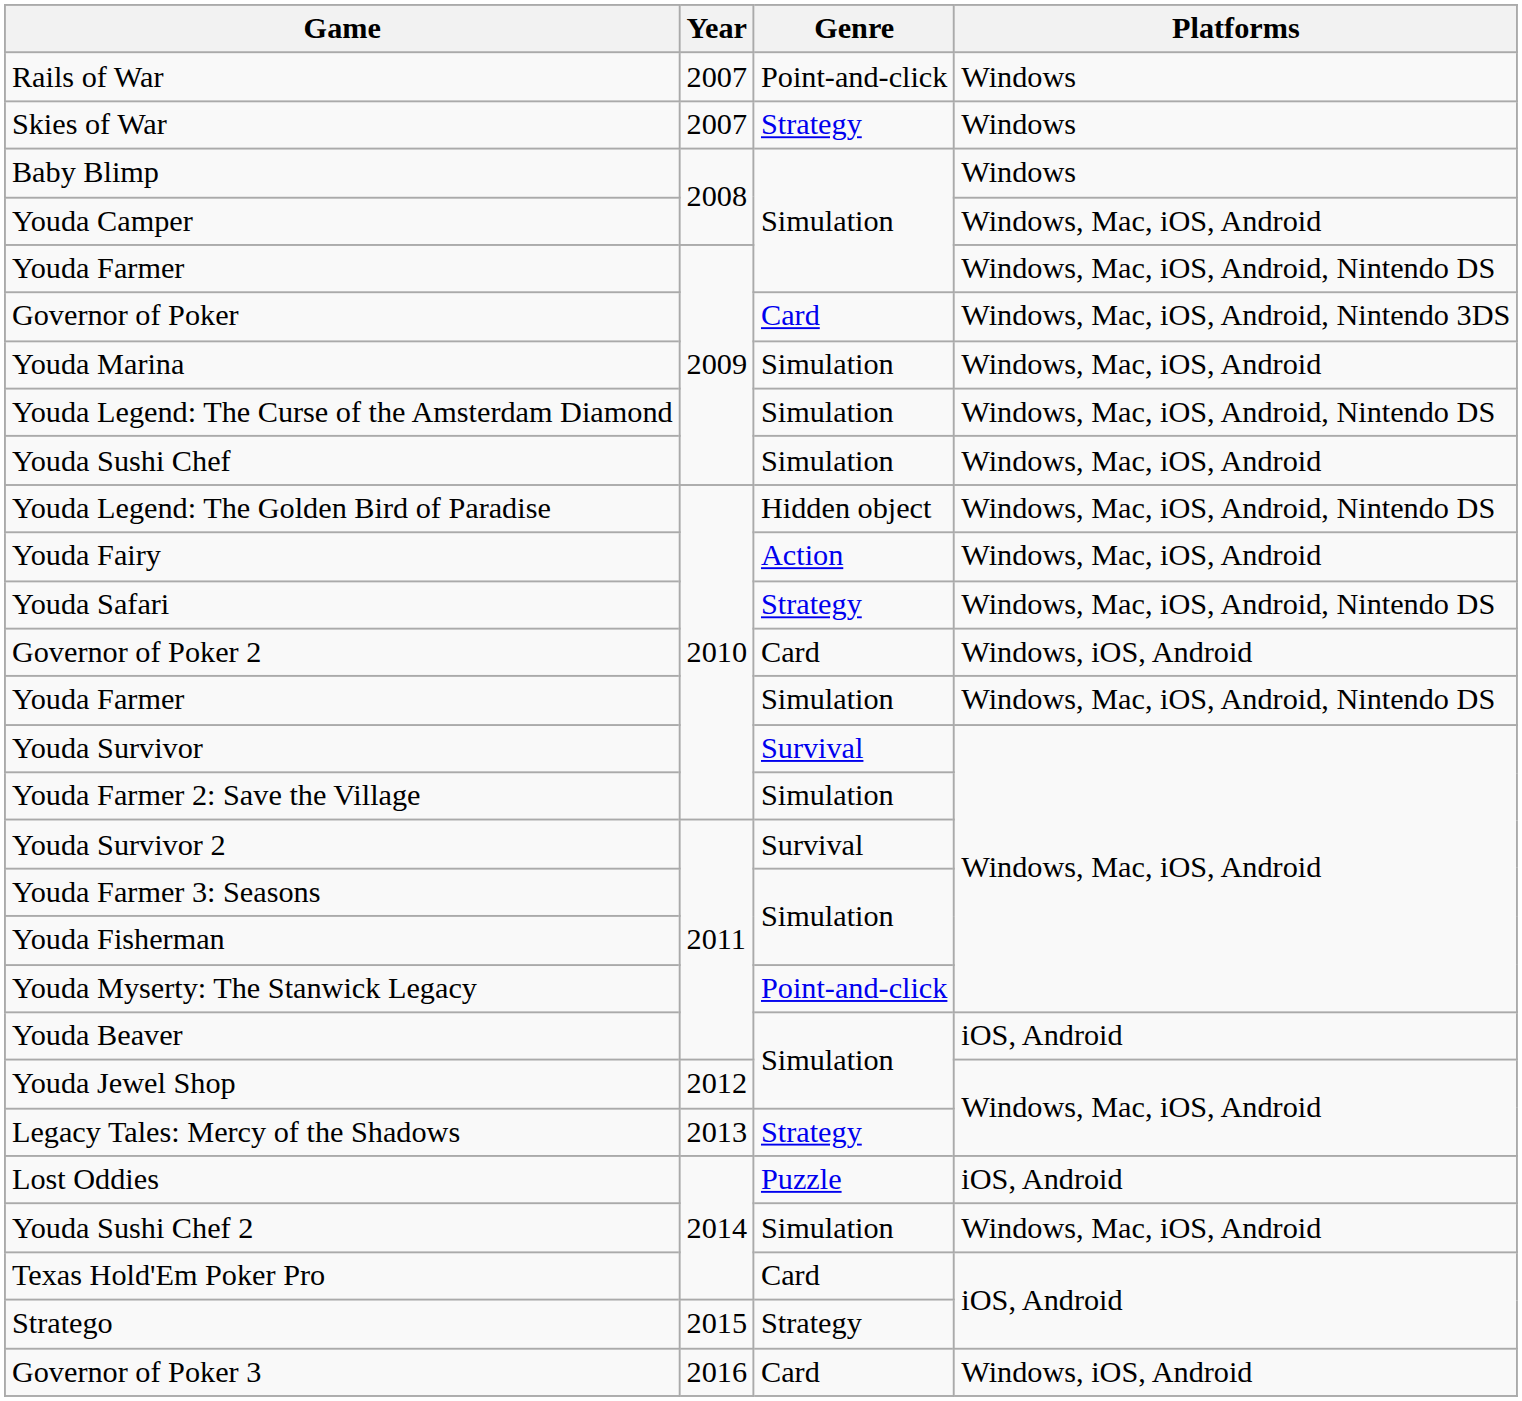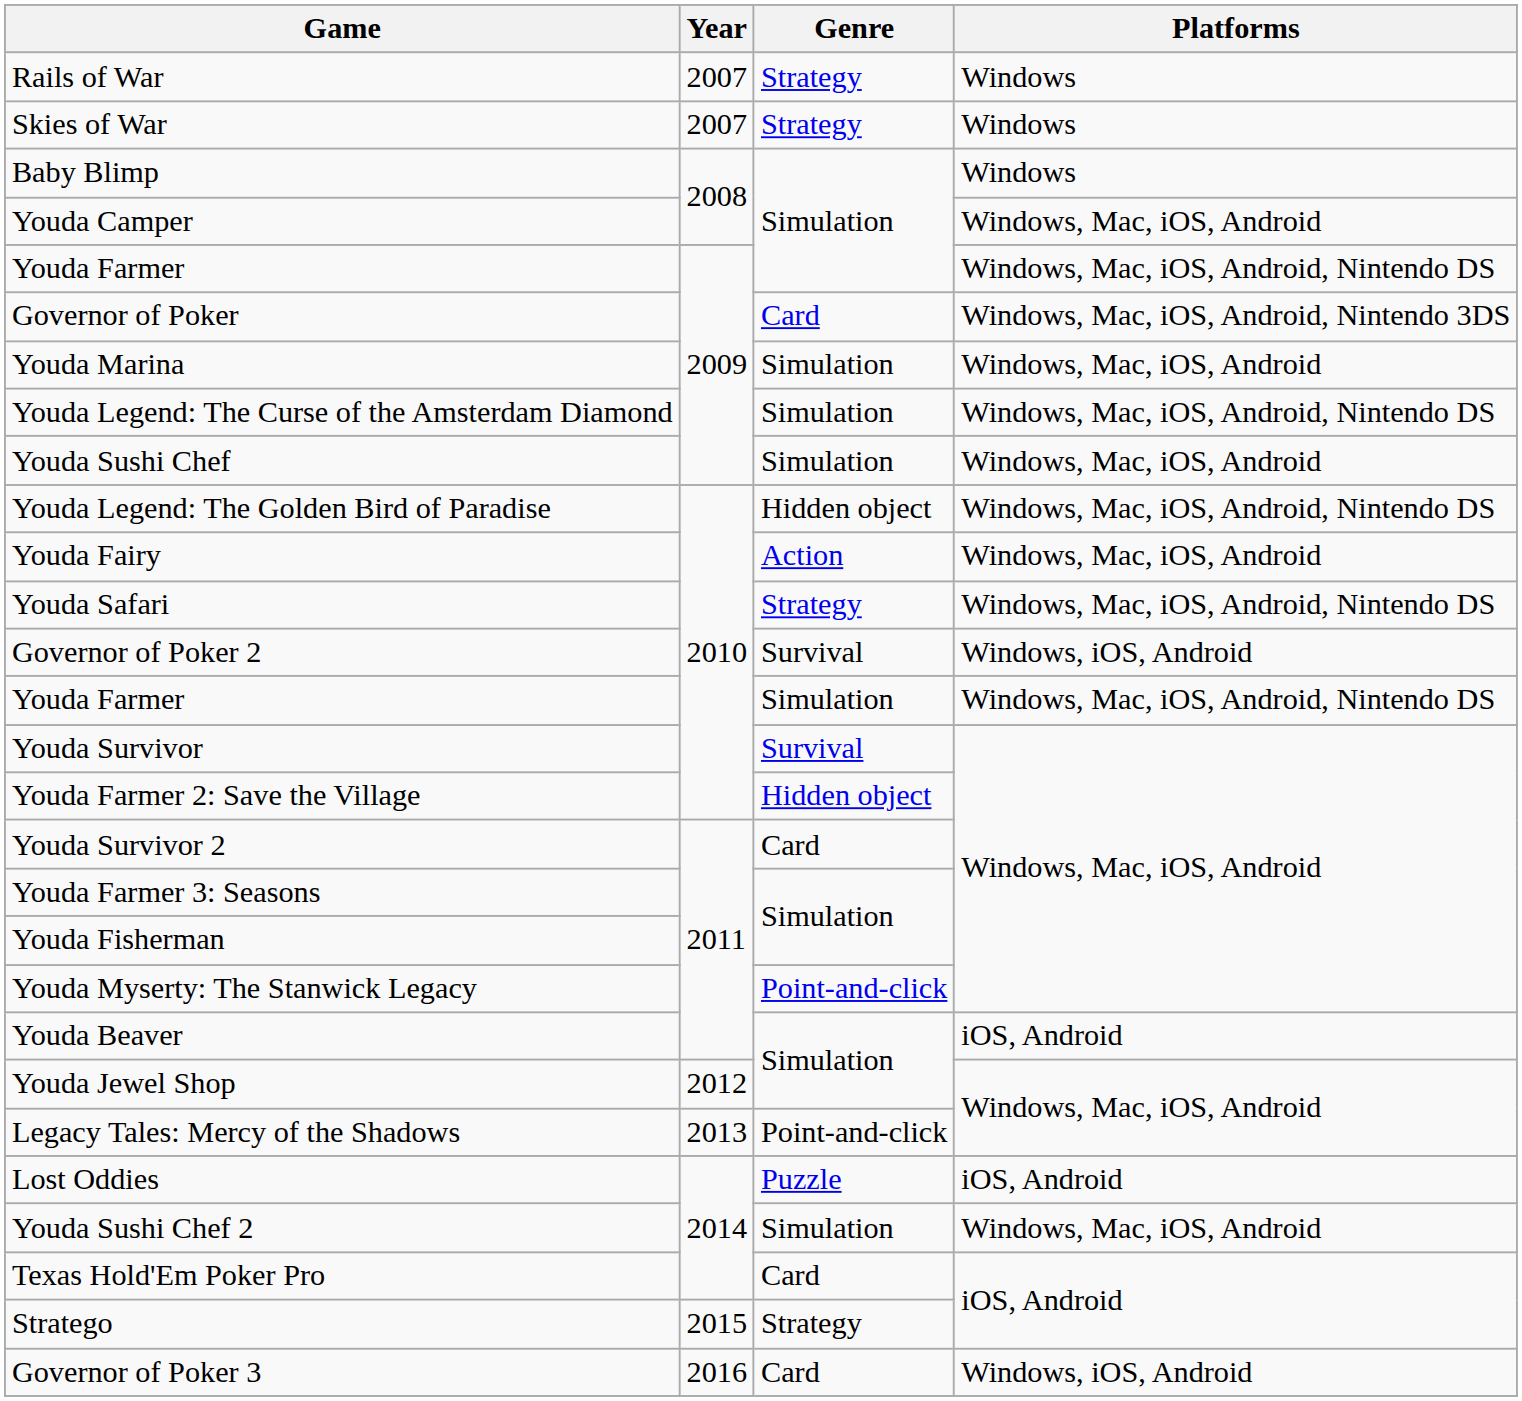 <table class="wikitable">
 <tr>
 <th>Game</th>
 <th>Year</th>
 <th>Genre</th>
 <th>Platforms</th>
 </tr>
 <tr>
 <td>Rails of War</td>
 <td>2007</td>
-<td>Point-and-click</td>
+<td><a href='#'>Strategy</a></td>
 <td>Windows</td>
 </tr>
 <tr>
 <td>Skies of War</td>
 <td>2007</td>
 <td><a href='#'>Strategy</a></td>
 <td>Windows</td>
 </tr>
 <tr>
 <td>Baby Blimp</td>
 <td rowspan="2">2008</td>
 <td rowspan="3">Simulation</td>
 <td>Windows</td>
 </tr>
 <tr>
 <td>Youda Camper</td>
 <td>Windows, Mac, iOS, Android</td>
 </tr>
 <tr>
 <td>Youda Farmer</td>
 <td rowspan="5">2009</td>
 <td>Windows, Mac, iOS, Android, Nintendo DS</td>
 </tr>
 <tr>
 <td>Governor of Poker</td>
 <td><a href='#'>Card</a></td>
 <td>Windows, Mac, iOS, Android, Nintendo 3DS</td>
 </tr>
 <tr>
 <td>Youda Marina</td>
 <td>Simulation</td>
 <td>Windows, Mac, iOS, Android</td>
 </tr>
 <tr>
 <td>Youda Legend: The Curse of the Amsterdam Diamond</td>
 <td>Simulation</td>
 <td>Windows, Mac, iOS, Android, Nintendo DS</td>
 </tr>
 <tr>
 <td>Youda Sushi Chef</td>
 <td>Simulation</td>
 <td>Windows, Mac, iOS, Android</td>
 </tr>
 <tr>
 <td>Youda Legend: The Golden Bird of Paradise</td>
 <td rowspan="7">2010</td>
 <td>Hidden object</td>
 <td>Windows, Mac, iOS, Android, Nintendo DS</td>
 </tr>
 <tr>
 <td>Youda Fairy</td>
 <td><a href='#'>Action</a></td>
 <td>Windows, Mac, iOS, Android</td>
 </tr>
 <tr>
 <td>Youda Safari</td>
 <td><a href='#'>Strategy</a></td>
 <td>Windows, Mac, iOS, Android, Nintendo DS</td>
 </tr>
 <tr>
 <td>Governor of Poker 2</td>
-<td>Card</td>
+<td>Survival</td>
 <td>Windows, iOS, Android</td>
 </tr>
 <tr>
 <td>Youda Farmer</td>
 <td>Simulation</td>
 <td>Windows, Mac, iOS, Android, Nintendo DS</td>
 </tr>
 <tr>
 <td>Youda Survivor</td>
 <td><a href='#'>Survival</a></td>
 <td rowspan="6">Windows, Mac, iOS, Android</td>
 </tr>
 <tr>
 <td>Youda Farmer 2: Save the Village</td>
-<td>Simulation</td>
+<td><a href='#'>Hidden object</a></td>
 </tr>
 <tr>
 <td>Youda Survivor 2</td>
 <td rowspan="5">2011</td>
-<td>Survival</td>
+<td>Card</td>
 </tr>
 <tr>
 <td>Youda Farmer 3: Seasons</td>
 <td rowspan="2">Simulation</td>
 </tr>
 <tr>
 <td>Youda Fisherman</td>
 </tr>
 <tr>
 <td>Youda Myserty: The Stanwick Legacy</td>
 <td><a href='#'>Point-and-click</a></td>
 </tr>
 <tr>
 <td>Youda Beaver</td>
 <td rowspan="2">Simulation</td>
 <td>iOS, Android</td>
 </tr>
 <tr>
 <td>Youda Jewel Shop</td>
 <td>2012</td>
 <td rowspan="2">Windows, Mac, iOS, Android</td>
 </tr>
 <tr>
 <td>Legacy Tales: Mercy of the Shadows</td>
 <td>2013</td>
-<td><a href='#'>Strategy</a></td>
+<td>Point-and-click</td>
 </tr>
 <tr>
 <td>Lost Oddies</td>
 <td rowspan="3">2014</td>
 <td><a href='#'>Puzzle</a></td>
 <td>iOS, Android</td>
 </tr>
 <tr>
 <td>Youda Sushi Chef 2</td>
 <td>Simulation</td>
 <td>Windows, Mac, iOS, Android</td>
 </tr>
 <tr>
 <td>Texas Hold'Em Poker Pro</td>
 <td>Card</td>
 <td rowspan="2">iOS, Android</td>
 </tr>
 <tr>
 <td>Stratego</td>
 <td>2015</td>
 <td>Strategy</td>
 </tr>
 <tr>
 <td>Governor of Poker 3</td>
 <td>2016</td>
 <td>Card</td>
 <td>Windows, iOS, Android</td>
 </tr>
 </table>
